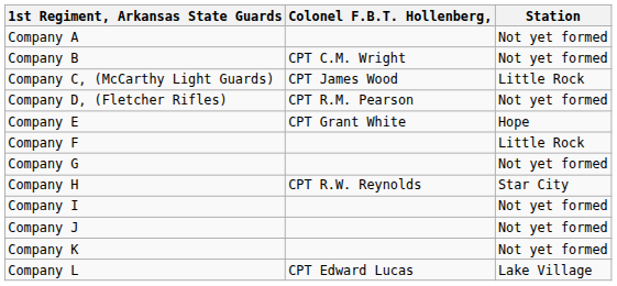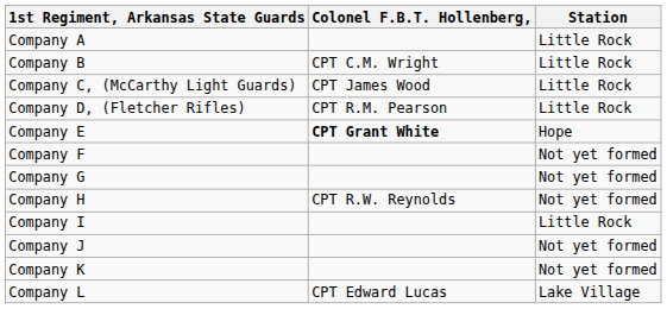 <table class="wikitable">
 <tr>
 <th>1st Regiment, Arkansas State Guards</th>
 <th>Colonel F.B.T. Hollenberg,</th>
 <th>Station</th>
 </tr>
 <tr>
 <td>Company A</td>
 <td></td>
-<td>Not yet formed</td>
+<td>Little Rock</td>
 </tr>
 <tr>
 <td>Company B</td>
 <td>CPT C.M. Wright</td>
-<td>Not yet formed</td>
+<td>Little Rock</td>
 </tr>
 <tr>
 <td>Company C, (McCarthy Light Guards)</td>
 <td>CPT James Wood</td>
 <td>Little Rock</td>
 </tr>
 <tr>
 <td>Company D, (Fletcher Rifles)</td>
 <td>CPT R.M. Pearson</td>
-<td>Not yet formed</td>
+<td>Little Rock</td>
 </tr>
 <tr>
 <td>Company E</td>
-<td>CPT Grant White</td>
+<td><strong>CPT Grant White</strong></td>
 <td>Hope</td>
 </tr>
 <tr>
 <td>Company F</td>
 <td></td>
-<td>Little Rock</td>
+<td>Not yet formed</td>
 </tr>
 <tr>
 <td>Company G</td>
 <td></td>
 <td>Not yet formed</td>
 </tr>
 <tr>
 <td>Company H</td>
 <td>CPT R.W. Reynolds</td>
-<td>Star City</td>
+<td>Not yet formed</td>
 </tr>
 <tr>
 <td>Company I</td>
 <td></td>
-<td>Not yet formed</td>
+<td>Little Rock</td>
 </tr>
 <tr>
 <td>Company J</td>
 <td></td>
 <td>Not yet formed</td>
 </tr>
 <tr>
 <td>Company K</td>
 <td></td>
 <td>Not yet formed</td>
 </tr>
 <tr>
 <td>Company L</td>
 <td>CPT Edward Lucas</td>
 <td>Lake Village</td>
 </tr>
 </table>
